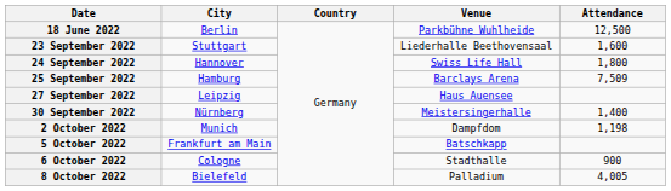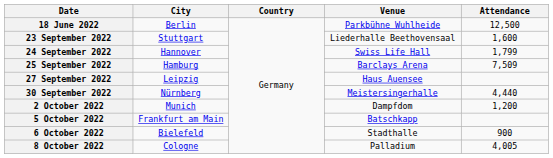 <table class="wikitable plainrowheaders" style="text-align:center;">
 <tr>
 <th scope="col" style="width:15em;">Date</th>
 <th scope="col" style="width:11em;">City</th>
 <th scope="col" style="width:11em;">Country</th>
 <th scope="col" style="width:16em;">Venue</th>
 <th scope="col" style="width:10em;">Attendance</th>
 </tr>
 <tr>
 <th scope="row">18 June 2022</th>
 <td><a href='#'>Berlin</a></td>
 <td rowspan="10">Germany</td>
 <td><a href='#'>Parkbühne Wuhlheide</a></td>
 <td>12,500</td>
 </tr>
 <tr>
 <th scope="row">23 September 2022</th>
 <td><a href='#'>Stuttgart</a></td>
 <td>Liederhalle Beethovensaal</td>
 <td>1,600</td>
 </tr>
 <tr>
 <th scope="row">24 September 2022</th>
 <td><a href='#'>Hannover</a></td>
 <td><a href='#'>Swiss Life Hall</a></td>
-<td>1,800</td>
+<td>1,799</td>
 </tr>
 <tr>
 <th scope="row">25 September 2022</th>
 <td><a href='#'>Hamburg</a></td>
 <td><a href='#'>Barclays Arena</a></td>
 <td>7,509</td>
 </tr>
 <tr>
 <th scope="row">27 September 2022</th>
 <td><a href='#'>Leipzig</a></td>
 <td><a href='#'>Haus Auensee</a></td>
 <td></td>
 </tr>
 <tr>
 <th scope="row">30 September 2022</th>
 <td><a href='#'>Nürnberg</a></td>
 <td><a href='#'>Meistersingerhalle</a></td>
-<td>1,400</td>
+<td>4,440</td>
 </tr>
 <tr>
 <th scope="row">2 October 2022</th>
 <td><a href='#'>Munich</a></td>
 <td>Dampfdom</td>
-<td>1,198</td>
+<td>1,200</td>
 </tr>
 <tr>
 <th scope="row">5 October 2022</th>
 <td><a href='#'>Frankfurt am Main</a></td>
 <td><a href='#'>Batschkapp</a></td>
 <td></td>
 </tr>
 <tr>
 <th scope="row">6 October 2022</th>
-<td><a href='#'>Cologne</a></td>
+<td><a href='#'>Bielefeld</a></td>
 <td>Stadthalle</td>
 <td>900</td>
 </tr>
 <tr>
 <th scope="row">8 October 2022</th>
-<td><a href='#'>Bielefeld</a></td>
+<td><a href='#'>Cologne</a></td>
 <td>Palladium</td>
 <td>4,005</td>
 </tr>
 </table>
